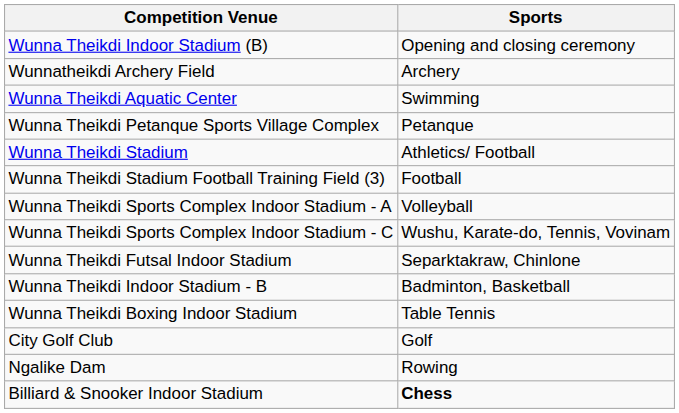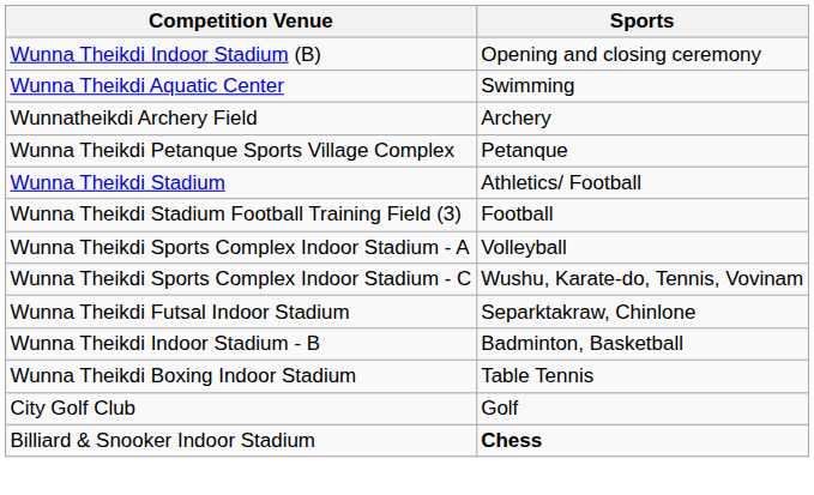 <table class="wikitable">
 <tr>
 <th>Competition Venue</th>
 <th>Sports</th>
 </tr>
 <tr>
 <td><a href='#'>Wunna Theikdi Indoor Stadium</a> (B)</td>
 <td>Opening and closing ceremony</td>
 </tr>
 <tr>
+<td><a href='#'>Wunna Theikdi Aquatic Center</a></td>
+<td>Swimming</td>
+</tr>
+<tr>
 <td>Wunnatheikdi Archery Field</td>
 <td>Archery</td>
-</tr>
-<tr>
-<td><a href='#'>Wunna Theikdi Aquatic Center</a></td>
-<td>Swimming</td>
 </tr>
 <tr>
 <td>Wunna Theikdi Petanque Sports Village Complex</td>
 <td>Petanque</td>
 </tr>
 <tr>
 <td><a href='#'>Wunna Theikdi Stadium</a></td>
 <td>Athletics/ Football</td>
 </tr>
 <tr>
 <td>Wunna Theikdi Stadium Football Training Field (3)</td>
 <td>Football</td>
 </tr>
 <tr>
 <td>Wunna Theikdi Sports Complex Indoor Stadium - A</td>
 <td>Volleyball</td>
 </tr>
 <tr>
 <td>Wunna Theikdi Sports Complex Indoor Stadium - C</td>
 <td>Wushu, Karate-do, Tennis, Vovinam</td>
 </tr>
 <tr>
 <td>Wunna Theikdi Futsal Indoor Stadium</td>
 <td>Separktakraw, Chinlone</td>
 </tr>
 <tr>
 <td>Wunna Theikdi Indoor Stadium - B</td>
 <td>Badminton, Basketball</td>
 </tr>
 <tr>
 <td>Wunna Theikdi Boxing Indoor Stadium</td>
 <td>Table Tennis</td>
 </tr>
 <tr>
 <td>City Golf Club</td>
 <td>Golf</td>
 </tr>
 <tr>
-<td>Ngalike Dam</td>
-<td>Rowing</td>
-</tr>
-<tr>
 <td>Billiard & Snooker Indoor Stadium</td>
 <td><strong>Chess</strong></td>
 </tr>
 </table>
